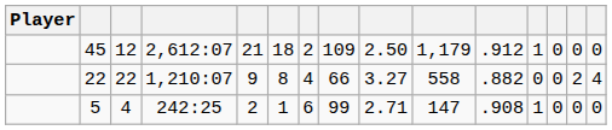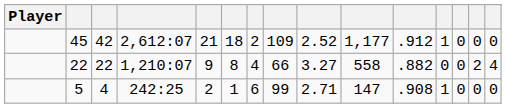 <table class="wikitable sortable" style="text-align:center;">
 <tr>
 <th>Player</th>
 <th></th>
 <th></th>
 <th></th>
 <th></th>
 <th></th>
 <th></th>
 <th></th>
 <th></th>
 <th></th>
 <th></th>
 <th></th>
 <th></th>
 <th></th>
 <th></th>
 </tr>
 <tr>
 <td></td>
 <td>45</td>
-<td>12</td>
+<td>42</td>
 <td>2,612:07</td>
 <td>21</td>
 <td>18</td>
 <td>2</td>
 <td>109</td>
-<td>2.50</td>
-<td>1,179</td>
+<td>2.52</td>
+<td>1,177</td>
 <td>.912</td>
 <td>1</td>
 <td>0</td>
 <td>0</td>
 <td>0</td>
 </tr>
 <tr>
 <td></td>
 <td>22</td>
 <td>22</td>
 <td>1,210:07</td>
 <td>9</td>
 <td>8</td>
 <td>4</td>
 <td>66</td>
 <td>3.27</td>
 <td>558</td>
 <td>.882</td>
 <td>0</td>
 <td>0</td>
 <td>2</td>
 <td>4</td>
 </tr>
 <tr>
 <td></td>
 <td>5</td>
 <td>4</td>
 <td>242:25</td>
 <td>2</td>
 <td>1</td>
 <td>6</td>
 <td>99</td>
 <td>2.71</td>
 <td>147</td>
 <td>.908</td>
 <td>1</td>
 <td>0</td>
 <td>0</td>
 <td>0</td>
 </tr>
 </table>
